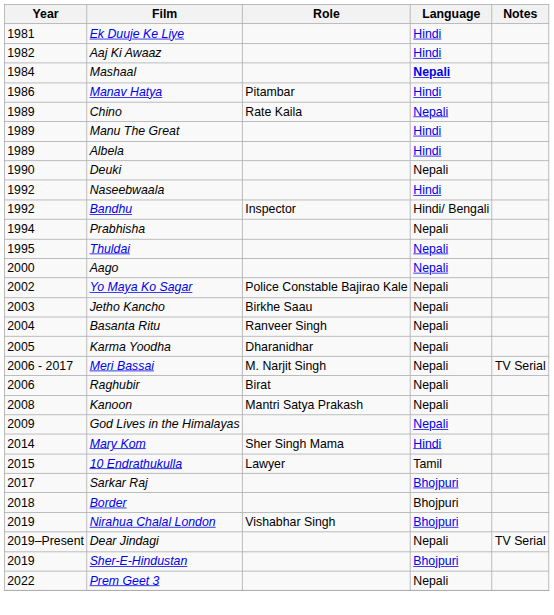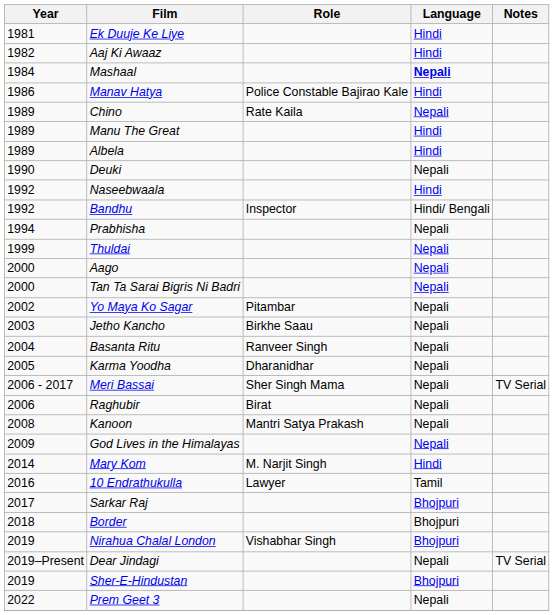 <table class="wikitable sortable">
 <tr>
 <th>Year</th>
 <th>Film</th>
 <th>Role</th>
 <th>Language</th>
 <th>Notes</th>
 </tr>
 <tr>
 <td>1981</td>
 <td><em><a href='#'>Ek Duuje Ke Liye</a></em></td>
 <td></td>
 <td><a href='#'>Hindi</a></td>
 <td></td>
 </tr>
 <tr>
 <td>1982</td>
 <td><em>Aaj Ki Awaaz</em></td>
 <td></td>
 <td><a href='#'>Hindi</a></td>
 <td></td>
 </tr>
 <tr>
 <td>1984</td>
 <td><em>Mashaal</em></td>
 <td></td>
 <td><strong><a href='#'>Nepali</a></strong></td>
 <td></td>
 </tr>
 <tr>
 <td>1986</td>
 <td><em><a href='#'>Manav Hatya</a></em></td>
-<td>Pitambar</td>
+<td>Police Constable Bajirao Kale</td>
 <td><a href='#'>Hindi</a></td>
 <td></td>
 </tr>
 <tr>
 <td>1989</td>
 <td><em>Chino</em></td>
 <td>Rate Kaila</td>
 <td><a href='#'>Nepali</a></td>
 <td></td>
 </tr>
 <tr>
 <td>1989</td>
 <td><em>Manu The Great</em></td>
 <td></td>
 <td><a href='#'>Hindi</a></td>
 <td></td>
 </tr>
 <tr>
 <td>1989</td>
 <td><em>Albela</em></td>
 <td></td>
 <td><a href='#'>Hindi</a></td>
 <td></td>
 </tr>
 <tr>
 <td>1990</td>
 <td><em>Deuki</em></td>
 <td></td>
 <td>Nepali</td>
 <td></td>
 </tr>
 <tr>
 <td>1992</td>
 <td><em>Naseebwaala</em></td>
 <td></td>
 <td><a href='#'>Hindi</a></td>
 <td></td>
 </tr>
 <tr>
 <td>1992</td>
 <td><a href='#'><em>Bandhu</em></a></td>
 <td>Inspector</td>
 <td>Hindi/ Bengali</td>
 <td></td>
 </tr>
 <tr>
 <td>1994</td>
 <td><em>Prabhisha</em></td>
 <td></td>
 <td>Nepali</td>
 <td></td>
 </tr>
 <tr>
-<td>1995</td>
+<td>1999</td>
 <td><em><a href='#'>Thuldai</a></em></td>
 <td></td>
 <td><a href='#'>Nepali</a></td>
 <td></td>
 </tr>
 <tr>
 <td>2000</td>
 <td><em>Aago</em></td>
 <td></td>
 <td><a href='#'>Nepali</a></td>
 <td></td>
 </tr>
 <tr>
+<td>2000</td>
+<td><em>Tan Ta Sarai Bigris Ni Badri</em></td>
+<td></td>
+<td><a href='#'>Nepali</a></td>
+<td></td>
+</tr>
+<tr>
 <td>2002</td>
 <td><em><a href='#'>Yo Maya Ko Sagar</a></em></td>
-<td>Police Constable Bajirao Kale</td>
+<td>Pitambar</td>
 <td>Nepali</td>
 <td></td>
 </tr>
 <tr>
 <td>2003</td>
 <td><em>Jetho Kancho</em></td>
 <td>Birkhe Saau</td>
 <td>Nepali</td>
 <td></td>
 </tr>
 <tr>
 <td>2004</td>
 <td><em>Basanta Ritu</em></td>
 <td>Ranveer Singh</td>
 <td>Nepali</td>
 <td></td>
 </tr>
 <tr>
 <td>2005</td>
 <td><em>Karma Yoodha</em></td>
 <td>Dharanidhar</td>
 <td>Nepali</td>
 <td></td>
 </tr>
 <tr>
 <td>2006 - 2017</td>
 <td><em><a href='#'>Meri Bassai</a></em></td>
-<td>M. Narjit Singh</td>
+<td>Sher Singh Mama</td>
 <td>Nepali</td>
 <td>TV Serial</td>
 </tr>
 <tr>
 <td>2006</td>
 <td><em>Raghubir</em></td>
 <td>Birat</td>
 <td>Nepali</td>
 <td></td>
 </tr>
 <tr>
 <td>2008</td>
 <td><em>Kanoon</em></td>
 <td>Mantri Satya Prakash</td>
 <td>Nepali</td>
 <td></td>
 </tr>
 <tr>
 <td>2009</td>
 <td><em>God Lives in the Himalayas</em></td>
 <td></td>
 <td><a href='#'>Nepali</a></td>
 <td></td>
 </tr>
 <tr>
 <td>2014</td>
 <td><em><a href='#'>Mary Kom</a></em></td>
-<td>Sher Singh Mama</td>
+<td>M. Narjit Singh</td>
 <td><a href='#'>Hindi</a></td>
 <td></td>
 </tr>
 <tr>
-<td>2015</td>
+<td>2016</td>
 <td><em><a href='#'>10 Endrathukulla</a></em></td>
 <td>Lawyer</td>
 <td>Tamil</td>
 <td></td>
 </tr>
 <tr>
 <td>2017</td>
 <td><em>Sarkar Raj</em></td>
 <td></td>
 <td><a href='#'>Bhojpuri</a></td>
 <td></td>
 </tr>
 <tr>
 <td>2018</td>
 <td><em><a href='#'>Border</a></em></td>
 <td></td>
 <td>Bhojpuri</td>
 <td></td>
 </tr>
 <tr>
 <td>2019</td>
 <td><em><a href='#'>Nirahua Chalal London</a></em></td>
 <td>Vishabhar Singh</td>
 <td><a href='#'>Bhojpuri</a></td>
 <td></td>
 </tr>
 <tr>
 <td>2019–Present</td>
 <td><em>Dear Jindagi</em></td>
 <td></td>
 <td>Nepali</td>
 <td>TV Serial</td>
 </tr>
 <tr>
 <td>2019</td>
 <td><em><a href='#'>Sher-E-Hindustan</a></em></td>
 <td></td>
 <td><a href='#'>Bhojpuri</a></td>
 <td></td>
 </tr>
 <tr>
 <td>2022</td>
 <td><em><a href='#'>Prem Geet 3</a></em></td>
 <td></td>
 <td>Nepali</td>
 <td></td>
 </tr>
 <tr>
 </tr>
 </table>
